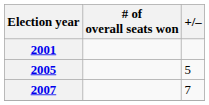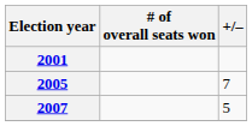 <table class=wikitable>
 <tr>
 <th>Election year</th>
 <th># of<br>overall seats won</th>
 <th>+/–</th>
 </tr>
 <tr>
 <th><a href='#'>2001</a></th>
 <td></td>
 <td></td>
 </tr>
 <tr>
 <th><a href='#'>2005</a></th>
 <td></td>
-<td> 5</td>
+<td> 7</td>
 </tr>
 <tr>
 <th><a href='#'>2007</a></th>
 <td></td>
-<td> 7</td>
+<td> 5</td>
 </tr>
 <tr>
 </tr>
 </table>
